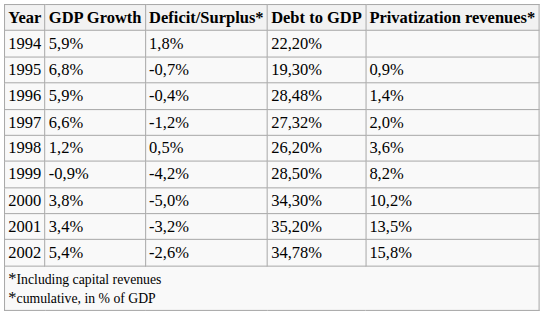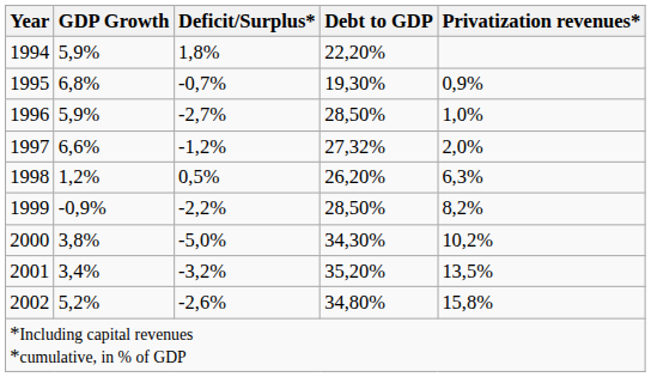 <table class="wikitable">
 <tr>
 <th>Year</th>
 <th>GDP Growth</th>
 <th>Deficit/Surplus*</th>
 <th>Debt to GDP</th>
 <th>Privatization revenues*</th>
 </tr>
 <tr>
 <td>1994</td>
 <td>5,9%</td>
 <td>1,8%</td>
 <td>22,20%</td>
 <td></td>
 </tr>
 <tr>
 <td>1995</td>
 <td>6,8%</td>
 <td>-0,7%</td>
 <td>19,30%</td>
 <td>0,9%</td>
 </tr>
 <tr>
 <td>1996</td>
 <td>5,9%</td>
-<td>-0,4%</td>
-<td>28,48%</td>
-<td>1,4%</td>
+<td>-2,7%</td>
+<td>28,50%</td>
+<td>1,0%</td>
 </tr>
 <tr>
 <td>1997</td>
 <td>6,6%</td>
 <td>-1,2%</td>
 <td>27,32%</td>
 <td>2,0%</td>
 </tr>
 <tr>
 <td>1998</td>
 <td>1,2%</td>
 <td>0,5%</td>
 <td>26,20%</td>
-<td>3,6%</td>
+<td>6,3%</td>
 </tr>
 <tr>
 <td>1999</td>
 <td>-0,9%</td>
-<td>-4,2%</td>
+<td>-2,2%</td>
 <td>28,50%</td>
 <td>8,2%</td>
 </tr>
 <tr>
 <td>2000</td>
 <td>3,8%</td>
 <td>-5,0%</td>
 <td>34,30%</td>
 <td>10,2%</td>
 </tr>
 <tr>
 <td>2001</td>
 <td>3,4%</td>
 <td>-3,2%</td>
 <td>35,20%</td>
 <td>13,5%</td>
 </tr>
 <tr>
 <td>2002</td>
-<td>5,4%</td>
+<td>5,2%</td>
 <td>-2,6%</td>
-<td>34,78%</td>
+<td>34,80%</td>
 <td>15,8%</td>
 </tr>
 <tr>
 <td colspan="5">*<small>Including capital revenues</small> <br>*<small>cumulative, in % of GDP</small></td>
 </tr>
 </table>
